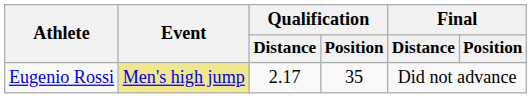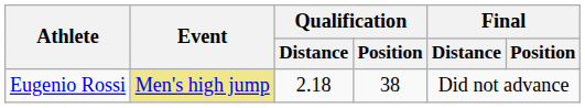 <table class=wikitable style="font-size:90%">
 <tr>
 <th rowspan="2">Athlete</th>
 <th rowspan="2">Event</th>
 <th colspan="2">Qualification</th>
 <th colspan="2">Final</th>
 </tr>
 <tr style="font-size:95%">
 <th>Distance</th>
 <th>Position</th>
 <th>Distance</th>
 <th>Position</th>
 </tr>
 <tr align=center>
 <td align=left><a href='#'>Eugenio Rossi</a></td>
 <td align=left style="background: khaki;"><a href='#'>Men's high jump</a></td>
-<td>2.17</td>
-<td>35</td>
+<td>2.18</td>
+<td>38</td>
 <td colspan=2>Did not advance</td>
 </tr>
 </table>
